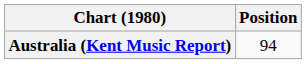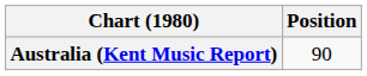 <table class="wikitable sortable plainrowheaders" style="text-align:center">
 <tr>
 <th>Chart (1980)</th>
 <th>Position</th>
 </tr>
 <tr>
 <th scope="row">Australia (<a href='#'>Kent Music Report</a>)</th>
-<td>94</td>
+<td>90</td>
 </tr>
 </table>
